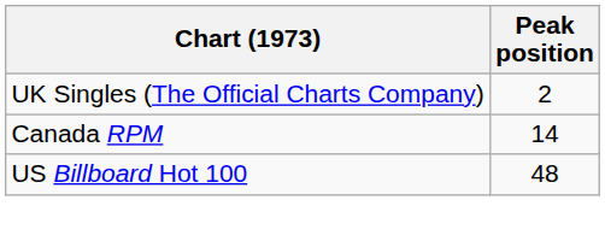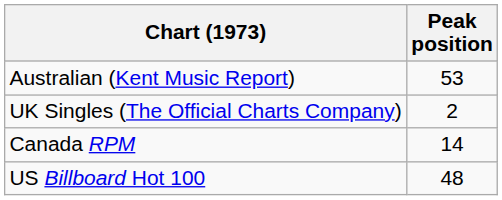 <table class="wikitable sortable">
 <tr>
 <th>Chart (1973)</th>
 <th>Peak<br>position</th>
+</tr>
+<tr>
+<td>Australian (<a href='#'>Kent Music Report</a>)</td>
+<td align="center">53</td>
 </tr>
 <tr>
 <td>UK Singles (<a href='#'>The Official Charts Company</a>)</td>
 <td align="center">2</td>
 </tr>
 <tr>
 <td align="left">Canada <em><a href='#'>RPM</a></em></td>
 <td align="center">14</td>
 </tr>
 <tr>
 <td align="left">US <a href='#'><em>Billboard</em> Hot 100</a></td>
 <td align="center">48</td>
 </tr>
 </table>
